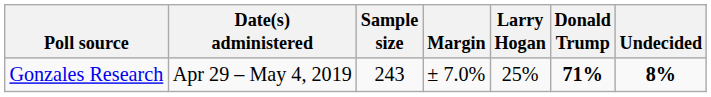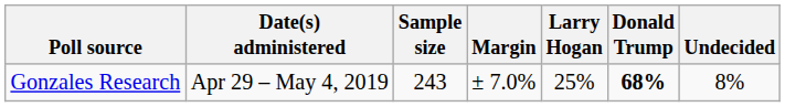 <table class="wikitable" style="font-size:90%;text-align:center;">
 <tr valign=bottom style="font-size:90%;">
 <th>Poll source</th>
 <th>Date(s)<br>administered</th>
 <th>Sample<br>size</th>
 <th>Margin<br></th>
 <th>Larry<br>Hogan</th>
 <th>Donald<br>Trump</th>
 <th>Undecided</th>
 </tr>
 <tr>
 <td style="text-align:left;"><a href='#'>Gonzales Research</a></td>
 <td>Apr 29 – May 4, 2019</td>
 <td>243</td>
 <td>± 7.0%</td>
 <td>25%</td>
-<td><strong>71%</strong></td>
-<td><strong>8%</strong></td>
+<td><strong>68%</strong></td>
+<td>8%</td>
 </tr>
 </table>
